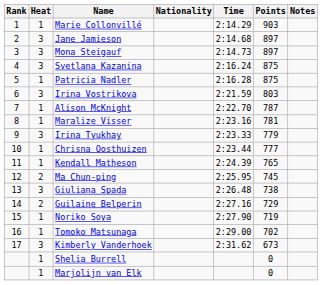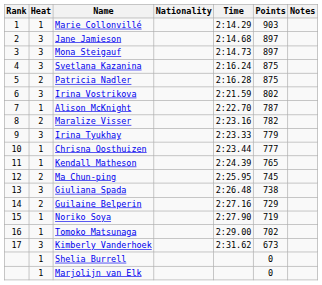 <table class="wikitable sortable" style="text-align:center">
 <tr>
 <th>Rank</th>
 <th>Heat</th>
 <th>Name</th>
 <th>Nationality</th>
 <th>Time</th>
 <th>Points</th>
 <th>Notes</th>
 </tr>
 <tr>
 <td>1</td>
 <td>1</td>
 <td align="left"><a href='#'>Marie Collonvillé</a></td>
 <td align=left></td>
 <td>2:14.29</td>
 <td>903</td>
 <td></td>
 </tr>
 <tr>
 <td>2</td>
 <td>3</td>
 <td align="left"><a href='#'>Jane Jamieson</a></td>
 <td align=left></td>
 <td>2:14.68</td>
 <td>897</td>
 <td></td>
 </tr>
 <tr>
 <td>3</td>
 <td>3</td>
 <td align="left"><a href='#'>Mona Steigauf</a></td>
 <td align=left></td>
 <td>2:14.73</td>
 <td>897</td>
 <td></td>
 </tr>
 <tr>
 <td>4</td>
 <td>3</td>
 <td align="left"><a href='#'>Svetlana Kazanina</a></td>
 <td align=left></td>
 <td>2:16.24</td>
 <td>875</td>
 <td></td>
 </tr>
 <tr>
 <td>5</td>
-<td>1</td>
+<td>2</td>
 <td align="left"><a href='#'>Patricia Nadler</a></td>
 <td align=left></td>
 <td>2:16.28</td>
 <td>875</td>
 <td></td>
 </tr>
 <tr>
 <td>6</td>
 <td>3</td>
 <td align="left"><a href='#'>Irina Vostrikova</a></td>
 <td align=left></td>
 <td>2:21.59</td>
-<td>803</td>
+<td>802</td>
 <td></td>
 </tr>
 <tr>
 <td>7</td>
 <td>1</td>
 <td align="left"><a href='#'>Alison McKnight</a></td>
 <td align=left></td>
 <td>2:22.70</td>
 <td>787</td>
 <td></td>
 </tr>
 <tr>
 <td>8</td>
-<td>1</td>
+<td>2</td>
 <td align="left"><a href='#'>Maralize Visser</a></td>
 <td align=left></td>
 <td>2:23.16</td>
-<td>781</td>
+<td>782</td>
 <td></td>
 </tr>
 <tr>
 <td>9</td>
 <td>3</td>
 <td align="left"><a href='#'>Irina Tyukhay</a></td>
 <td align=left></td>
 <td>2:23.33</td>
 <td>779</td>
 <td></td>
 </tr>
 <tr>
 <td>10</td>
 <td>1</td>
 <td align="left"><a href='#'>Chrisna Oosthuizen</a></td>
 <td align=left></td>
 <td>2:23.44</td>
 <td>777</td>
 <td></td>
 </tr>
 <tr>
 <td>11</td>
 <td>1</td>
 <td align="left"><a href='#'>Kendall Matheson</a></td>
 <td align=left></td>
 <td>2:24.39</td>
 <td>765</td>
 <td></td>
 </tr>
 <tr>
 <td>12</td>
 <td>2</td>
 <td align="left"><a href='#'>Ma Chun-ping</a></td>
 <td align=left></td>
 <td>2:25.95</td>
 <td>745</td>
 <td></td>
 </tr>
 <tr>
 <td>13</td>
 <td>3</td>
 <td align="left"><a href='#'>Giuliana Spada</a></td>
 <td align=left></td>
 <td>2:26.48</td>
 <td>738</td>
 <td></td>
 </tr>
 <tr>
 <td>14</td>
 <td>2</td>
 <td align="left"><a href='#'>Guilaine Belperin</a></td>
 <td align=left></td>
 <td>2:27.16</td>
 <td>729</td>
 <td></td>
 </tr>
 <tr>
 <td>15</td>
 <td>1</td>
 <td align="left"><a href='#'>Noriko Soya</a></td>
 <td align=left></td>
 <td>2:27.90</td>
 <td>719</td>
 <td></td>
 </tr>
 <tr>
 <td>16</td>
 <td>1</td>
 <td align="left"><a href='#'>Tomoko Matsunaga</a></td>
 <td align=left></td>
 <td>2:29.00</td>
 <td>702</td>
 <td></td>
 </tr>
 <tr>
 <td>17</td>
 <td>3</td>
 <td align="left"><a href='#'>Kimberly Vanderhoek</a></td>
 <td align=left></td>
 <td>2:31.62</td>
 <td>673</td>
 <td></td>
 </tr>
 <tr>
 <td></td>
 <td>1</td>
 <td align="left"><a href='#'>Shelia Burrell</a></td>
 <td align=left></td>
 <td></td>
 <td>0</td>
 <td></td>
 </tr>
 <tr>
 <td></td>
 <td>1</td>
 <td align="left"><a href='#'>Marjolijn van Elk</a></td>
 <td align=left></td>
 <td></td>
 <td>0</td>
 <td></td>
 </tr>
 </table>
